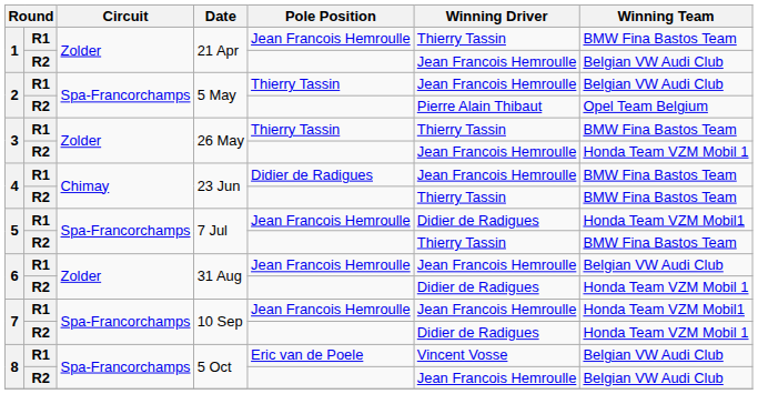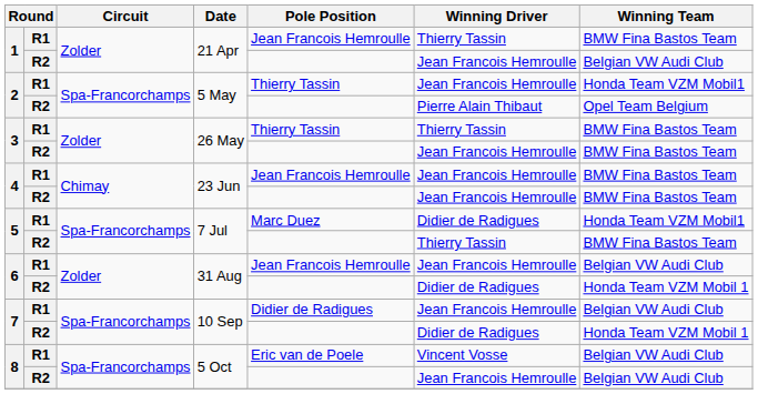 <table class="wikitable" style="font-size: 85%;">
 <tr>
 <th colspan=2>Round</th>
 <th>Circuit</th>
 <th>Date</th>
 <th>Pole Position</th>
 <th>Winning Driver</th>
 <th>Winning Team</th>
 </tr>
 <tr>
 <th rowspan=2>1</th>
 <th>R1</th>
 <td rowspan=2> <a href='#'>Zolder</a></td>
 <td rowspan=2>21 Apr</td>
 <td> <a href='#'>Jean Francois Hemroulle</a></td>
 <td> <a href='#'>Thierry Tassin</a></td>
 <td> <a href='#'>BMW Fina Bastos Team</a></td>
 </tr>
 <tr>
 <th>R2</th>
 <td></td>
 <td> <a href='#'>Jean Francois Hemroulle</a></td>
 <td> <a href='#'>Belgian VW Audi Club</a></td>
 </tr>
 <tr>
 <th rowspan=2>2</th>
 <th>R1</th>
 <td rowspan=2> <a href='#'>Spa-Francorchamps</a></td>
 <td rowspan=2>5 May</td>
 <td> <a href='#'>Thierry Tassin</a></td>
 <td> <a href='#'>Jean Francois Hemroulle</a></td>
-<td> <a href='#'>Belgian VW Audi Club</a></td>
+<td> <a href='#'>Honda Team VZM Mobil1</a></td>
 </tr>
 <tr>
 <th>R2</th>
 <td></td>
 <td> <a href='#'>Pierre Alain Thibaut</a></td>
 <td> <a href='#'>Opel Team Belgium</a></td>
 </tr>
 <tr>
 <th rowspan=2>3</th>
 <th>R1</th>
 <td rowspan=2> <a href='#'>Zolder</a></td>
 <td rowspan=2>26 May</td>
 <td> <a href='#'>Thierry Tassin</a></td>
 <td> <a href='#'>Thierry Tassin</a></td>
 <td> <a href='#'>BMW Fina Bastos Team</a></td>
 </tr>
 <tr>
 <th>R2</th>
 <td></td>
 <td> <a href='#'>Jean Francois Hemroulle</a></td>
-<td> <a href='#'>Honda Team VZM Mobil 1</a></td>
+<td> <a href='#'>BMW Fina Bastos Team</a></td>
 </tr>
 <tr>
 <th rowspan=2>4</th>
 <th>R1</th>
 <td rowspan=2> <a href='#'>Chimay</a></td>
 <td rowspan=2>23 Jun</td>
-<td> <a href='#'>Didier de Radigues</a></td>
+<td> <a href='#'>Jean Francois Hemroulle</a></td>
 <td> <a href='#'>Jean Francois Hemroulle</a></td>
 <td> <a href='#'>BMW Fina Bastos Team</a></td>
 </tr>
 <tr>
 <th>R2</th>
 <td></td>
-<td> <a href='#'>Thierry Tassin</a></td>
+<td> <a href='#'>Jean Francois Hemroulle</a></td>
 <td> <a href='#'>BMW Fina Bastos Team</a></td>
 </tr>
 <tr>
 <th rowspan=2>5</th>
 <th>R1</th>
 <td rowspan=2> <a href='#'>Spa-Francorchamps</a></td>
 <td rowspan=2>7 Jul</td>
-<td> <a href='#'>Jean Francois Hemroulle</a></td>
+<td> <a href='#'>Marc Duez</a></td>
 <td> <a href='#'>Didier de Radigues</a></td>
 <td> <a href='#'>Honda Team VZM Mobil1</a></td>
 </tr>
 <tr>
 <th>R2</th>
 <td></td>
 <td> <a href='#'>Thierry Tassin</a></td>
 <td> <a href='#'>BMW Fina Bastos Team</a></td>
 </tr>
 <tr>
 <th rowspan=2>6</th>
 <th>R1</th>
 <td rowspan=2> <a href='#'>Zolder</a></td>
 <td rowspan=2>31 Aug</td>
 <td> <a href='#'>Jean Francois Hemroulle</a></td>
 <td> <a href='#'>Jean Francois Hemroulle</a></td>
 <td> <a href='#'>Belgian VW Audi Club</a></td>
 </tr>
 <tr>
 <th>R2</th>
 <td></td>
 <td> <a href='#'>Didier de Radigues</a></td>
 <td> <a href='#'>Honda Team VZM Mobil 1</a></td>
 </tr>
 <tr>
 <th rowspan=2>7</th>
 <th>R1</th>
 <td rowspan=2> <a href='#'>Spa-Francorchamps</a></td>
 <td rowspan=2>10 Sep</td>
+<td> <a href='#'>Didier de Radigues</a></td>
 <td> <a href='#'>Jean Francois Hemroulle</a></td>
-<td> <a href='#'>Jean Francois Hemroulle</a></td>
-<td> <a href='#'>Honda Team VZM Mobil1</a></td>
+<td> <a href='#'>Belgian VW Audi Club</a></td>
 </tr>
 <tr>
 <th>R2</th>
 <td></td>
 <td> <a href='#'>Didier de Radigues</a></td>
 <td> <a href='#'>Honda Team VZM Mobil 1</a></td>
 </tr>
 <tr>
 <th rowspan=2>8</th>
 <th>R1</th>
 <td rowspan=2> <a href='#'>Spa-Francorchamps</a></td>
 <td rowspan=2>5 Oct</td>
 <td> <a href='#'>Eric van de Poele</a></td>
 <td> <a href='#'>Vincent Vosse</a></td>
 <td> <a href='#'>Belgian VW Audi Club</a></td>
 </tr>
 <tr>
 <th>R2</th>
 <td></td>
 <td> <a href='#'>Jean Francois Hemroulle</a></td>
 <td> <a href='#'>Belgian VW Audi Club</a></td>
 </tr>
 <tr>
 </tr>
 </table>
